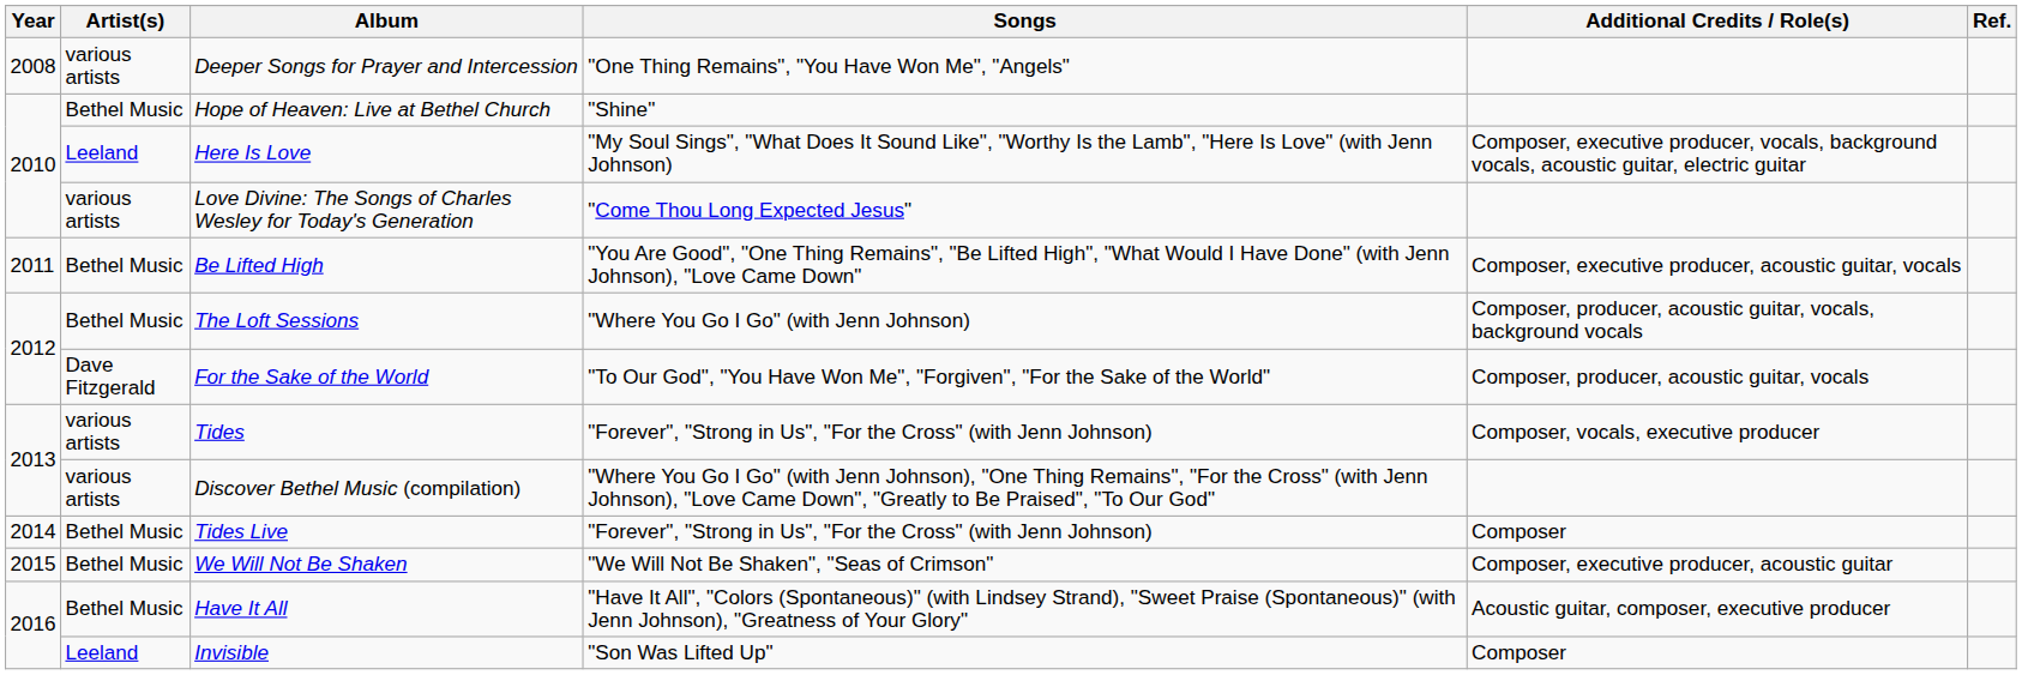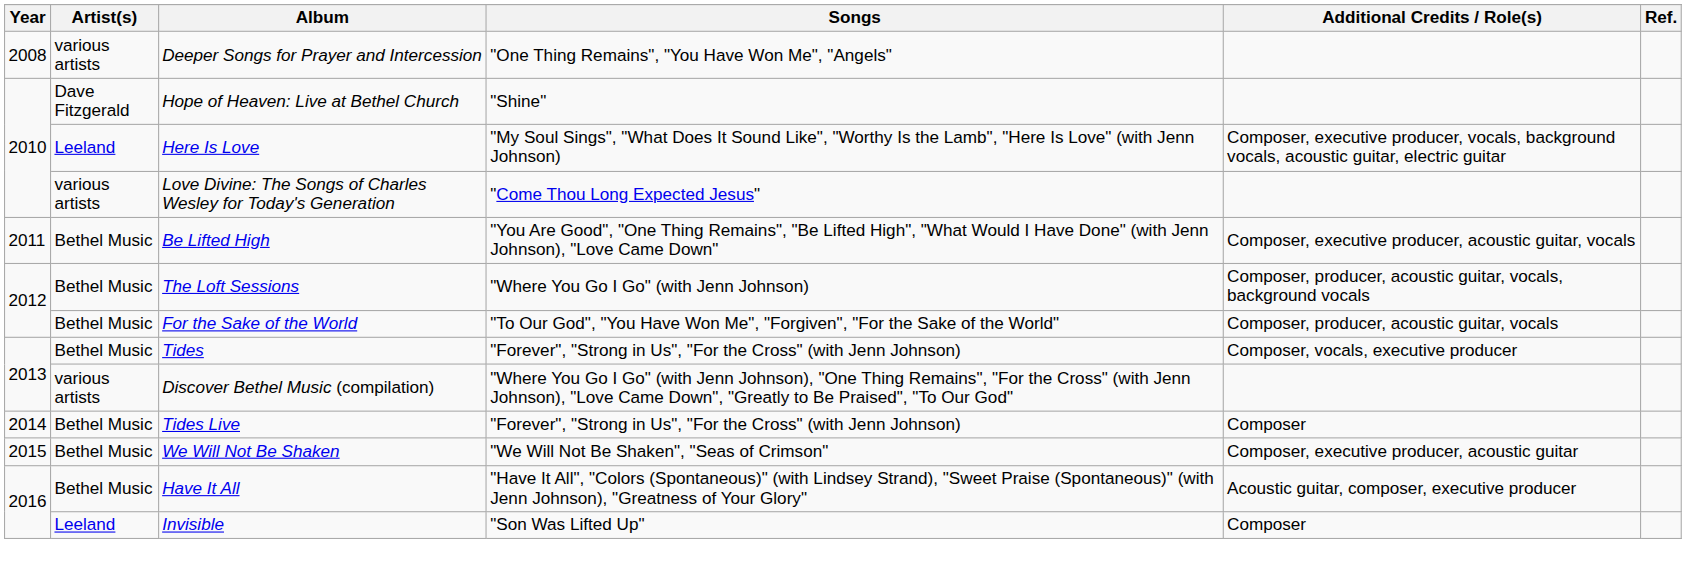 <table class="wikitable plainrowheaders">
 <tr>
 </tr>
 <tr>
 <th rowspan="1">Year</th>
 <th rowspan="1">Artist(s)</th>
 <th rowspan="1">Album</th>
 <th rowspan="1">Songs</th>
 <th rowspan="1">Additional Credits / Role(s)</th>
 <th rowspan="1">Ref.</th>
 </tr>
 <tr>
 <td>2008</td>
 <td>various artists</td>
 <td><em>Deeper Songs for Prayer and Intercession</em></td>
 <td>"One Thing Remains", "You Have Won Me", "Angels"</td>
 <td></td>
 </tr>
 <tr>
 <td rowspan="3">2010</td>
-<td>Bethel Music</td>
+<td>Dave Fitzgerald</td>
 <td><em>Hope of Heaven: Live at Bethel Church</em></td>
 <td>"Shine"</td>
 <td></td>
 <td></td>
 </tr>
 <tr>
 <td><a href='#'>Leeland</a></td>
 <td><em><a href='#'>Here Is Love</a></em></td>
 <td>"My Soul Sings", "What Does It Sound Like", "Worthy Is the Lamb", "Here Is Love" (with Jenn Johnson)</td>
 <td>Composer, executive producer, vocals, background vocals, acoustic guitar, electric guitar</td>
 <td></td>
 </tr>
 <tr>
 <td>various artists</td>
 <td><em>Love Divine: The Songs of Charles Wesley for Today's Generation</em></td>
 <td>"<a href='#'>Come Thou Long Expected Jesus</a>"</td>
 <td></td>
 <td></td>
 </tr>
 <tr>
 <td>2011</td>
 <td>Bethel Music</td>
 <td><em><a href='#'>Be Lifted High</a></em></td>
 <td>"You Are Good", "One Thing Remains", "Be Lifted High", "What Would I Have Done" (with Jenn Johnson), "Love Came Down"</td>
 <td>Composer, executive producer, acoustic guitar, vocals</td>
 <td></td>
 </tr>
 <tr>
 <td rowspan="2">2012</td>
 <td>Bethel Music</td>
 <td><em><a href='#'>The Loft Sessions</a></em></td>
 <td>"Where You Go I Go" (with Jenn Johnson)</td>
 <td>Composer, producer, acoustic guitar, vocals, background vocals</td>
 <td></td>
 </tr>
 <tr>
-<td>Dave Fitzgerald</td>
+<td>Bethel Music</td>
 <td><em><a href='#'>For the Sake of the World</a></em></td>
 <td>"To Our God", "You Have Won Me", "Forgiven", "For the Sake of the World"</td>
 <td>Composer, producer, acoustic guitar, vocals</td>
 <td></td>
 </tr>
 <tr>
 <td rowspan="2">2013</td>
-<td>various artists</td>
+<td>Bethel Music</td>
 <td><em><a href='#'>Tides</a></em></td>
 <td>"Forever", "Strong in Us", "For the Cross" (with Jenn Johnson)</td>
 <td>Composer, vocals, executive producer</td>
 <td></td>
 </tr>
 <tr>
 <td>various artists</td>
 <td><em>Discover Bethel Music</em> (compilation)</td>
 <td>"Where You Go I Go" (with Jenn Johnson), "One Thing Remains", "For the Cross" (with Jenn Johnson), "Love Came Down", "Greatly to Be Praised", "To Our God"</td>
 <td></td>
 <td></td>
 </tr>
 <tr>
 <td>2014</td>
 <td>Bethel Music</td>
 <td><em><a href='#'>Tides Live</a></em></td>
 <td>"Forever", "Strong in Us", "For the Cross" (with Jenn Johnson)</td>
 <td>Composer</td>
 <td></td>
 </tr>
 <tr>
 <td>2015</td>
 <td>Bethel Music</td>
 <td><em><a href='#'>We Will Not Be Shaken</a></em></td>
 <td>"We Will Not Be Shaken", "Seas of Crimson"</td>
 <td>Composer, executive producer, acoustic guitar</td>
 <td></td>
 </tr>
 <tr>
 <td rowspan="2">2016</td>
 <td>Bethel Music</td>
 <td><em><a href='#'>Have It All</a></em></td>
 <td>"Have It All", "Colors (Spontaneous)" (with Lindsey Strand), "Sweet Praise (Spontaneous)" (with Jenn Johnson), "Greatness of Your Glory"</td>
 <td>Acoustic guitar, composer, executive producer</td>
 <td></td>
 </tr>
 <tr>
 <td><a href='#'>Leeland</a></td>
 <td><em><a href='#'>Invisible</a></em></td>
 <td>"Son Was Lifted Up"</td>
 <td>Composer</td>
 <td></td>
 </tr>
 </table>
